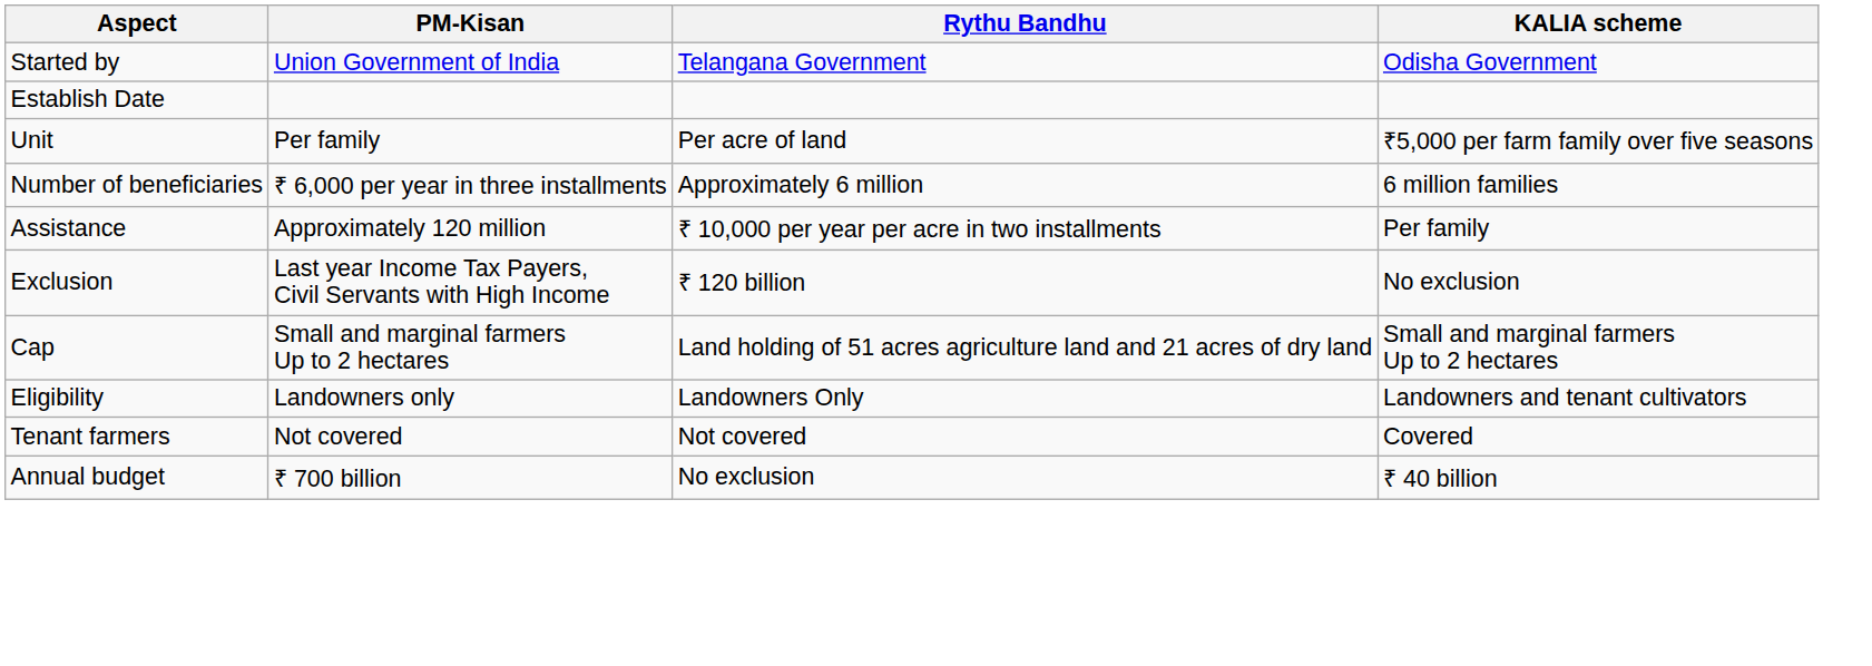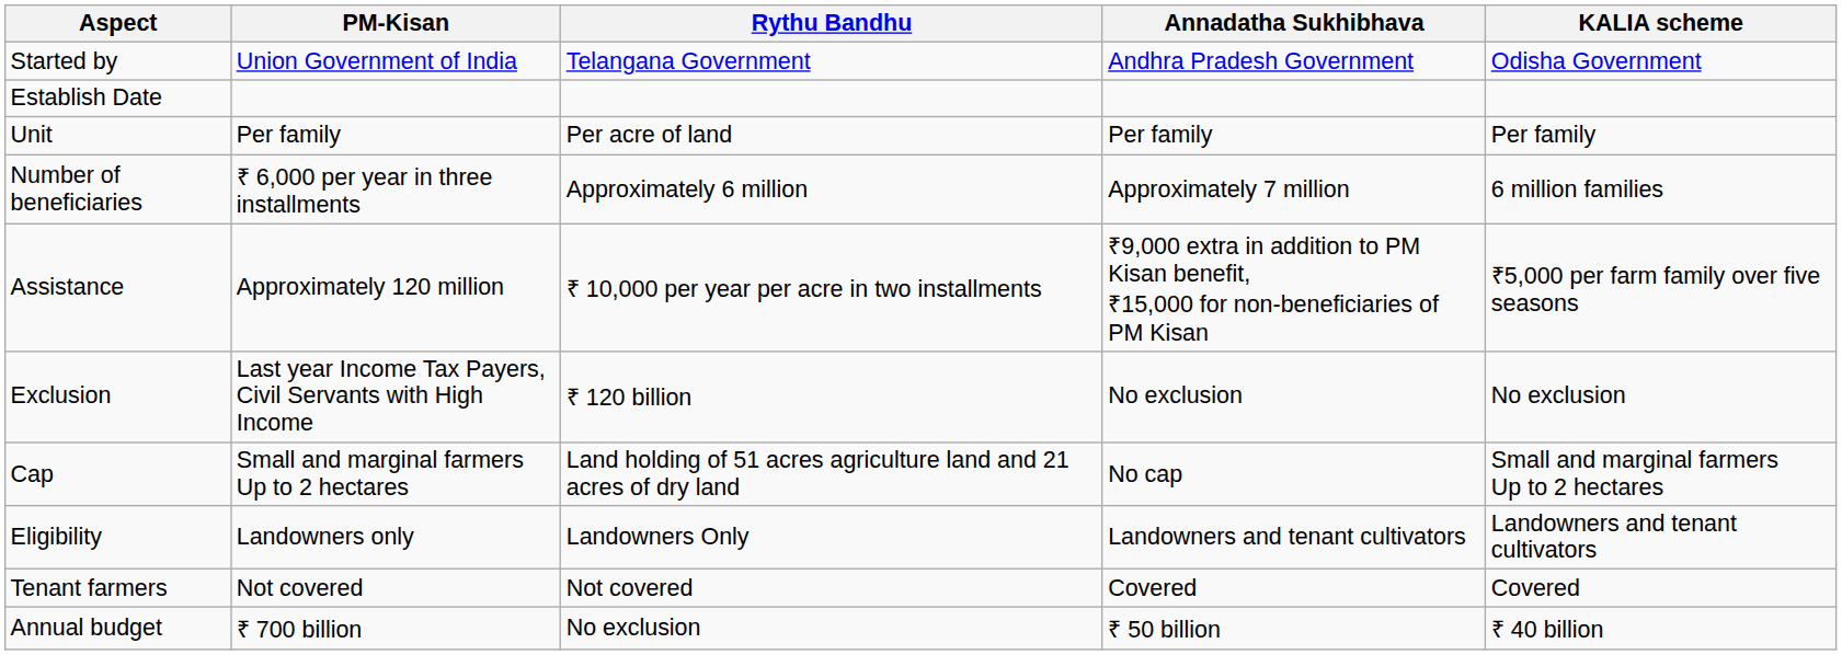 <table class="wikitable sortable">
 <tr>
 <th>Aspect</th>
 <th>PM-Kisan</th>
 <th><a href='#'>Rythu Bandhu</a></th>
+<th>Annadatha Sukhibhava</th>
 <th>KALIA scheme</th>
 </tr>
 <tr>
 <td>Started by</td>
 <td><a href='#'>Union Government of India</a></td>
 <td><a href='#'>Telangana Government</a></td>
+<td><a href='#'>Andhra Pradesh Government</a></td>
 <td><a href='#'>Odisha Government</a></td>
 </tr>
 <tr>
 <td>Establish Date</td>
+<td></td>
 <td></td>
 <td></td>
 <td></td>
 </tr>
 <tr>
 <td>Unit</td>
 <td>Per family</td>
 <td>Per acre of land</td>
-<td>₹5,000 per farm family over five seasons</td>
+<td>Per family</td>
+<td>Per family</td>
 </tr>
 <tr>
 <td>Number of beneficiaries</td>
 <td>₹ 6,000 per year in three installments</td>
 <td>Approximately 6 million</td>
+<td>Approximately 7 million</td>
 <td>6 million families</td>
 </tr>
 <tr>
 <td>Assistance</td>
 <td>Approximately 120 million</td>
 <td>₹ 10,000 per year per acre in two installments</td>
-<td>Per family</td>
+<td>₹9,000 extra in addition to PM Kisan benefit,<br>₹15,000 for non-beneficiaries of PM Kisan</td>
+<td>₹5,000 per farm family over five seasons</td>
 </tr>
 <tr>
 <td>Exclusion</td>
 <td>Last year Income Tax Payers,<br>Civil Servants with High Income</td>
 <td>₹ 120 billion</td>
 <td>No exclusion</td>
+<td>No exclusion</td>
 </tr>
 <tr>
 <td>Cap</td>
 <td>Small and marginal farmers<br>Up to 2 hectares</td>
 <td>Land holding of 51 acres agriculture land and 21 acres of dry land</td>
+<td>No cap</td>
 <td>Small and marginal farmers<br>Up to 2 hectares</td>
 </tr>
 <tr>
 <td>Eligibility</td>
 <td>Landowners only</td>
 <td>Landowners Only</td>
 <td>Landowners and tenant cultivators</td>
+<td>Landowners and tenant cultivators</td>
 </tr>
 <tr>
 <td>Tenant farmers</td>
 <td>Not covered</td>
 <td>Not covered</td>
 <td>Covered</td>
+<td>Covered</td>
 </tr>
 <tr>
 <td>Annual budget</td>
 <td>₹ 700 billion</td>
 <td>No exclusion</td>
+<td>₹ 50 billion</td>
 <td>₹ 40 billion</td>
 </tr>
 </table>
